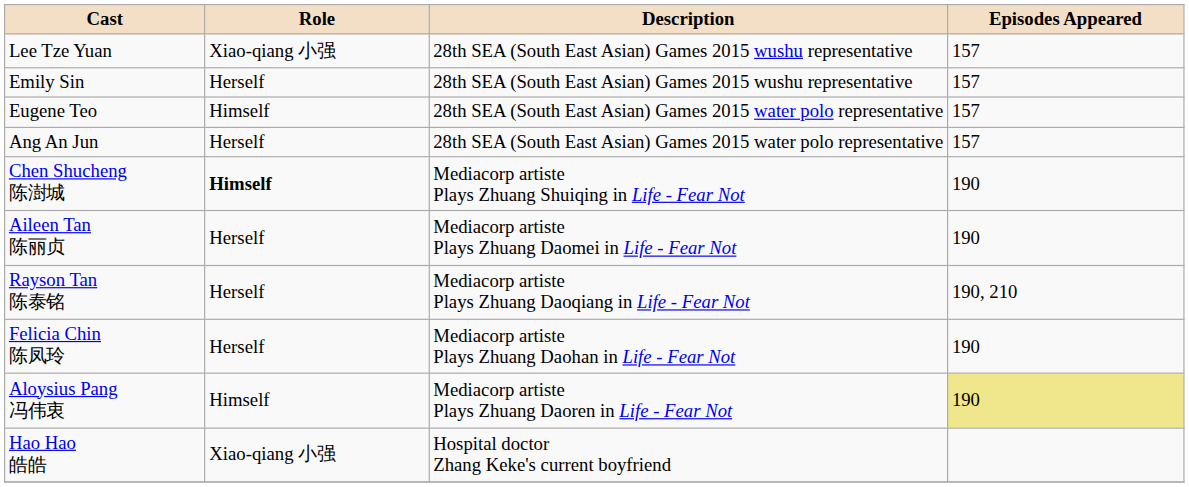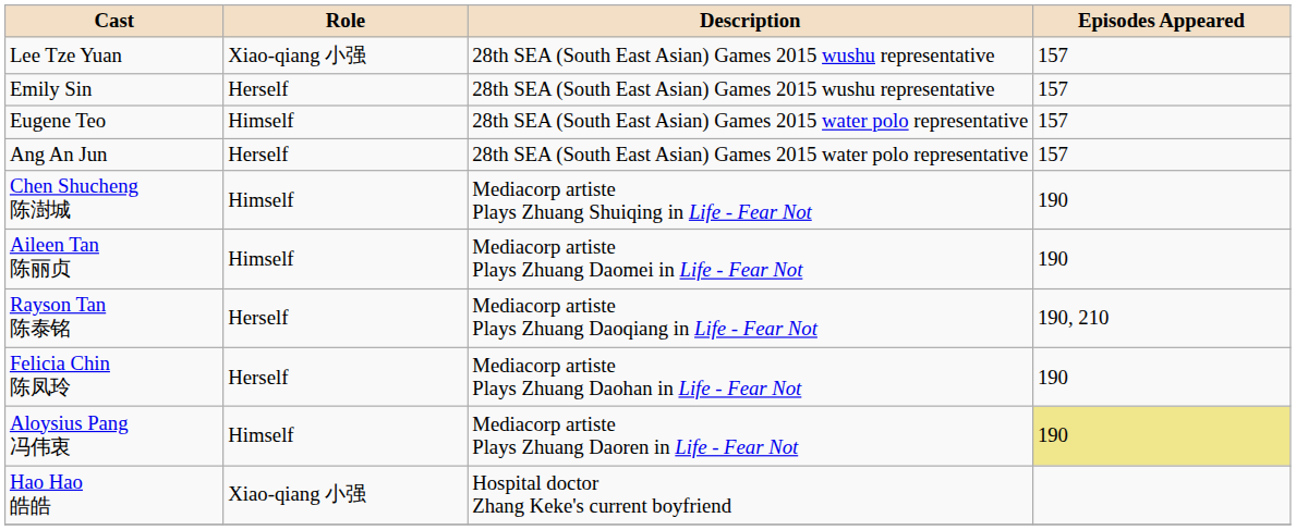 <table class="wikitable">
 <tr>
 <th style="background:#f2dfc6; width:17%">Cast</th>
 <th style="background:#f2dfc6; width:19%">Role</th>
 <th style="background:#f2dfc6; width:44%">Description</th>
 <th style="background:#f2dfc6; width:20%">Episodes Appeared</th>
 </tr>
 <tr>
 <td>Lee Tze Yuan</td>
 <td>Xiao-qiang 小强</td>
 <td>28th SEA (South East Asian) Games 2015 <a href='#'>wushu</a> representative</td>
 <td>157</td>
 </tr>
 <tr>
 <td>Emily Sin</td>
 <td>Herself</td>
 <td>28th SEA (South East Asian) Games 2015 wushu  representative</td>
 <td>157</td>
 </tr>
 <tr>
 <td>Eugene Teo</td>
 <td>Himself</td>
 <td>28th SEA (South East Asian) Games 2015 <a href='#'>water polo</a>  representative</td>
 <td>157</td>
 </tr>
 <tr>
 <td>Ang An Jun</td>
 <td>Herself</td>
 <td>28th SEA (South East Asian) Games 2015 water polo representative</td>
 <td>157</td>
 </tr>
 <tr>
 <td><a href='#'>Chen Shucheng</a><br>陈澍城</td>
-<td><strong>Himself</strong></td>
+<td>Himself</td>
 <td>Mediacorp artiste<br>Plays Zhuang Shuiqing in <em><a href='#'>Life - Fear Not</a></em></td>
 <td>190</td>
 </tr>
 <tr>
 <td><a href='#'>Aileen Tan</a><br>陈丽贞</td>
-<td>Herself</td>
+<td>Himself</td>
 <td>Mediacorp artiste<br>Plays Zhuang Daomei in <em><a href='#'>Life - Fear Not</a></em></td>
 <td>190</td>
 </tr>
 <tr>
 <td><a href='#'>Rayson Tan</a><br>陈泰铭</td>
 <td>Herself</td>
 <td>Mediacorp artiste<br>Plays Zhuang Daoqiang in <em><a href='#'>Life - Fear Not</a></em></td>
 <td>190, 210</td>
 </tr>
 <tr>
 <td><a href='#'>Felicia Chin</a><br>陈凤玲</td>
 <td>Herself</td>
 <td>Mediacorp artiste<br>Plays Zhuang Daohan in <em><a href='#'>Life - Fear Not</a></em></td>
 <td>190</td>
 </tr>
 <tr>
 <td><a href='#'>Aloysius Pang</a><br>冯伟衷</td>
 <td>Himself</td>
 <td>Mediacorp artiste<br>Plays Zhuang Daoren in <em><a href='#'>Life - Fear Not</a></em></td>
 <td style="background: khaki;">190</td>
 </tr>
 <tr>
 <td><a href='#'>Hao Hao</a><br>皓皓</td>
 <td>Xiao-qiang 小强</td>
 <td>Hospital doctor<br>Zhang Keke's current boyfriend</td>
 <td></td>
 </tr>
 <tr>
 </tr>
 </table>
